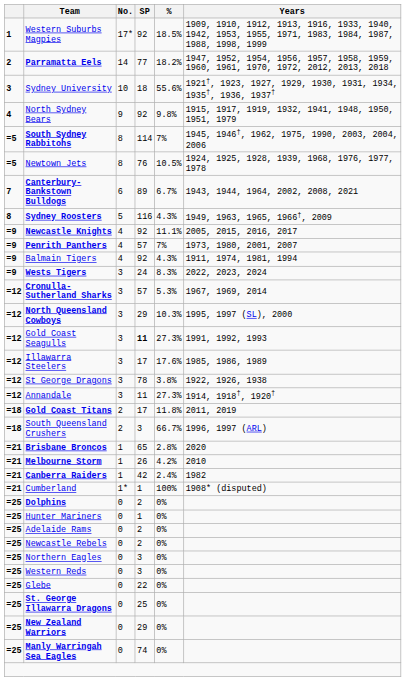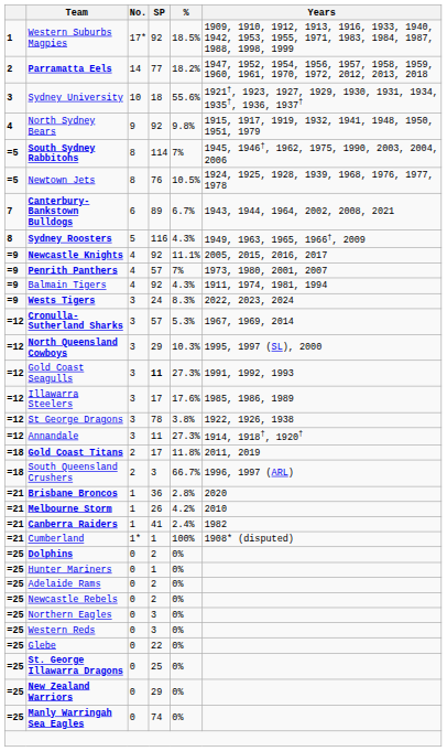 <table class="wikitable sortable">
 <tr>
 <th></th>
 <th>Team</th>
 <th>No.</th>
 <th>SP</th>
 <th>%</th>
 <th>Years</th>
 </tr>
 <tr>
 <td><strong>1</strong></td>
 <td> <a href='#'>Western Suburbs Magpies</a></td>
 <td>17*</td>
 <td>92</td>
 <td>18.5%</td>
 <td>1909, 1910, 1912, 1913, 1916, 1933, 1940, 1942, 1953, 1955, 1971, 1983, 1984, 1987, 1988, 1998, 1999</td>
 </tr>
 <tr>
 <td><strong>2</strong></td>
 <td><strong> <a href='#'>Parramatta Eels</a></strong></td>
 <td>14</td>
 <td>77</td>
 <td>18.2%</td>
 <td>1947, 1952, 1954, 1956, 1957, 1958, 1959, 1960, 1961, 1970, 1972, 2012, 2013, 2018</td>
 </tr>
 <tr>
 <td><strong>3</strong></td>
 <td> <a href='#'>Sydney University</a></td>
 <td>10</td>
 <td>18</td>
 <td>55.6%</td>
 <td>1921<sup>†</sup>, 1923, 1927, 1929, 1930, 1931, 1934, 1935<sup>†</sup>, 1936, 1937<sup>†</sup></td>
 </tr>
 <tr>
 <td><strong>4</strong></td>
 <td> <a href='#'>North Sydney Bears</a></td>
 <td>9</td>
 <td>92</td>
 <td>9.8%</td>
 <td>1915, 1917, 1919, 1932, 1941, 1948, 1950, 1951, 1979</td>
 </tr>
 <tr>
 <td><strong>=5</strong></td>
 <td><strong> <a href='#'>South Sydney Rabbitohs</a></strong></td>
 <td>8</td>
 <td>114</td>
 <td>7%</td>
 <td>1945, 1946<sup>†</sup>, 1962, 1975, 1990, 2003, 2004, 2006</td>
 </tr>
 <tr>
 <td><strong>=5</strong></td>
 <td> <a href='#'>Newtown Jets</a></td>
 <td>8</td>
 <td>76</td>
 <td>10.5%</td>
 <td>1924, 1925, 1928, 1939, 1968, 1976, 1977, 1978</td>
 </tr>
 <tr>
 <td><strong>7</strong></td>
 <td><strong> <a href='#'>Canterbury-Bankstown Bulldogs</a></strong></td>
 <td>6</td>
 <td>89</td>
 <td>6.7%</td>
 <td>1943, 1944, 1964, 2002, 2008, 2021</td>
 </tr>
 <tr>
 <td><strong>8</strong></td>
 <td><strong> <a href='#'>Sydney Roosters</a></strong></td>
 <td>5</td>
 <td>116</td>
 <td>4.3%</td>
 <td>1949, 1963, 1965, 1966<sup>†</sup>, 2009</td>
 </tr>
 <tr>
 <td><strong>=9</strong></td>
 <td><strong> <a href='#'>Newcastle Knights</a></strong></td>
 <td>4</td>
 <td>92</td>
 <td>11.1%</td>
 <td>2005, 2015, 2016, 2017</td>
 </tr>
 <tr>
 <td><strong>=9</strong></td>
 <td><strong> <a href='#'>Penrith Panthers</a></strong></td>
 <td>4</td>
 <td>57</td>
 <td>7%</td>
 <td>1973, 1980, 2001, 2007</td>
 </tr>
 <tr>
 <td><strong>=9</strong></td>
 <td> <a href='#'>Balmain Tigers</a></td>
 <td>4</td>
 <td>92</td>
 <td>4.3%</td>
 <td>1911, 1974, 1981, 1994</td>
 </tr>
 <tr>
 <td><strong>=9</strong></td>
 <td><strong> <a href='#'>Wests Tigers</a></strong></td>
 <td>3</td>
 <td>24</td>
 <td>8.3%</td>
 <td>2022, 2023, 2024</td>
 </tr>
 <tr>
 <td><strong>=12</strong></td>
 <td><strong> <a href='#'>Cronulla-Sutherland Sharks</a></strong></td>
 <td>3</td>
 <td>57</td>
 <td>5.3%</td>
 <td>1967, 1969, 2014</td>
 </tr>
 <tr>
 <td><strong>=12</strong></td>
 <td><strong> <a href='#'>North Queensland Cowboys</a></strong></td>
 <td>3</td>
 <td>29</td>
 <td>10.3%</td>
 <td>1995, 1997 (<a href='#'>SL</a>), 2000</td>
 </tr>
 <tr>
 <td><strong>=12</strong></td>
 <td> <a href='#'>Gold Coast Seagulls</a></td>
 <td>3</td>
 <td><strong>11</strong></td>
 <td>27.3%</td>
 <td>1991, 1992, 1993</td>
 </tr>
 <tr>
 <td><strong>=12</strong></td>
 <td> <a href='#'>Illawarra Steelers</a></td>
 <td>3</td>
 <td>17</td>
 <td>17.6%</td>
 <td>1985, 1986, 1989</td>
 </tr>
 <tr>
 <td><strong>=12</strong></td>
 <td> <a href='#'>St George Dragons</a></td>
 <td>3</td>
 <td>78</td>
 <td>3.8%</td>
 <td>1922, 1926, 1938</td>
 </tr>
 <tr>
 <td><strong>=12</strong></td>
 <td> <a href='#'>Annandale</a></td>
 <td>3</td>
 <td>11</td>
 <td>27.3%</td>
 <td>1914, 1918<sup>†</sup>, 1920<sup>†</sup></td>
 </tr>
 <tr>
 <td><strong>=18</strong></td>
 <td><strong> <a href='#'>Gold Coast Titans</a></strong></td>
 <td>2</td>
 <td>17</td>
 <td>11.8%</td>
 <td>2011, 2019</td>
 </tr>
 <tr>
 <td><strong>=18</strong></td>
 <td> <a href='#'>South Queensland Crushers</a></td>
 <td>2</td>
 <td>3</td>
 <td>66.7%</td>
 <td>1996, 1997 (<a href='#'>ARL</a>)</td>
 </tr>
 <tr>
 <td><strong>=21</strong></td>
 <td><strong> <a href='#'>Brisbane Broncos</a></strong></td>
 <td>1</td>
-<td>65</td>
+<td>36</td>
 <td>2.8%</td>
 <td>2020</td>
 </tr>
 <tr>
 <td><strong>=21</strong></td>
 <td><strong> <a href='#'>Melbourne Storm</a></strong></td>
 <td>1</td>
 <td>26</td>
 <td>4.2%</td>
 <td>2010</td>
 </tr>
 <tr>
 <td><strong>=21</strong></td>
 <td><strong> <a href='#'>Canberra Raiders</a></strong></td>
 <td>1</td>
-<td>42</td>
+<td>41</td>
 <td>2.4%</td>
 <td>1982</td>
 </tr>
 <tr>
 <td><strong>=21</strong></td>
 <td> <a href='#'>Cumberland</a></td>
 <td>1*</td>
 <td>1</td>
 <td>100%</td>
 <td>1908* (disputed)</td>
 </tr>
 <tr>
 <td><strong>=25</strong></td>
 <td><strong> <a href='#'>Dolphins</a></strong></td>
 <td>0</td>
 <td>2</td>
 <td>0%</td>
 <td></td>
 </tr>
 <tr>
 <td><strong>=25</strong></td>
 <td> <a href='#'>Hunter Mariners</a></td>
 <td>0</td>
 <td>1</td>
 <td>0%</td>
 <td></td>
 </tr>
 <tr>
 <td><strong>=25</strong></td>
 <td> <a href='#'>Adelaide Rams</a></td>
 <td>0</td>
 <td>2</td>
 <td>0%</td>
 <td></td>
 </tr>
 <tr>
 <td><strong>=25</strong></td>
 <td> <a href='#'>Newcastle Rebels</a></td>
 <td>0</td>
 <td>2</td>
 <td>0%</td>
 <td></td>
 </tr>
 <tr>
 <td><strong>=25</strong></td>
 <td> <a href='#'>Northern Eagles</a></td>
 <td>0</td>
 <td>3</td>
 <td>0%</td>
 <td></td>
 </tr>
 <tr>
 <td><strong>=25</strong></td>
 <td> <a href='#'>Western Reds</a></td>
 <td>0</td>
 <td>3</td>
 <td>0%</td>
 <td></td>
 </tr>
 <tr>
 <td><strong>=25</strong></td>
 <td> <a href='#'>Glebe</a></td>
 <td>0</td>
 <td>22</td>
 <td>0%</td>
 <td></td>
 </tr>
 <tr>
 <td><strong>=25</strong></td>
 <td><strong> <a href='#'>St. George Illawarra Dragons</a></strong></td>
 <td>0</td>
 <td>25</td>
 <td>0%</td>
 <td></td>
 </tr>
 <tr>
 <td><strong>=25</strong></td>
 <td><strong> <a href='#'>New Zealand Warriors</a></strong></td>
 <td>0</td>
 <td>29</td>
 <td>0%</td>
 <td></td>
 </tr>
 <tr>
 <td><strong>=25</strong></td>
 <td><strong> <a href='#'>Manly Warringah Sea Eagles</a></strong></td>
 <td>0</td>
 <td>74</td>
 <td>0%</td>
 <td></td>
 </tr>
 <tr>
 <td colspan="6"><br></td>
 </tr>
 </table>
